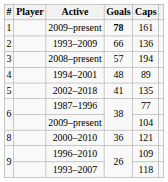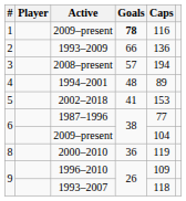 <table class="wikitable sortable" style="text-align:center;">
 <tr>
 <th>#</th>
 <th>Player</th>
 <th>Active</th>
 <th>Goals</th>
 <th>Caps</th>
 <th></th>
 </tr>
 <tr>
 <td>1</td>
 <td style="text-align:left;"><strong></strong></td>
 <td>2009–present</td>
 <td><strong>78</strong></td>
-<td>161</td>
+<td>116</td>
 <td></td>
 </tr>
 <tr>
 <td>2</td>
 <td style="text-align:left;"></td>
 <td>1993–2009</td>
 <td>66</td>
 <td>136</td>
 <td></td>
 </tr>
 <tr>
 <td>3</td>
 <td style="text-align:left;"><strong></strong></td>
 <td>2008–present</td>
 <td>57</td>
 <td>194</td>
 <td></td>
 </tr>
 <tr>
 <td>4</td>
 <td style="text-align:left;"></td>
 <td>1994–2001</td>
 <td>48</td>
 <td>89</td>
 <td></td>
 </tr>
 <tr>
 <td>5</td>
 <td style="text-align:left;"></td>
 <td>2002–2018</td>
 <td>41</td>
-<td>135</td>
+<td>153</td>
 <td></td>
 </tr>
 <tr>
 <td rowspan=2>6</td>
 <td style="text-align:left;"></td>
 <td>1987–1996</td>
 <td rowspan=2>38</td>
 <td>77</td>
 <td></td>
 </tr>
 <tr>
 <td style="text-align:left;"><strong></strong></td>
 <td>2009–present</td>
 <td>104</td>
 <td></td>
 </tr>
 <tr>
 <td>8</td>
 <td style="text-align:left;"></td>
 <td>2000–2010</td>
 <td>36</td>
-<td>121</td>
+<td>119</td>
 <td></td>
 </tr>
 <tr>
 <td rowspan=2>9</td>
 <td style="text-align:left;"></td>
 <td>1996–2010</td>
 <td rowspan=2>26</td>
 <td>109</td>
 <td></td>
 </tr>
 <tr>
 <td style="text-align:left;"></td>
 <td>1993–2007</td>
 <td>118</td>
 <td></td>
 </tr>
 </table>
